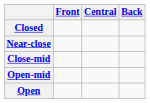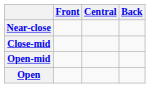 <table class="wikitable" style="text-align:center;">
 <tr>
 <th></th>
 <th><a href='#'>Front</a></th>
 <th><a href='#'>Central</a></th>
 <th><a href='#'>Back</a></th>
-</tr>
-<tr>
-<th><a href='#'>Closed</a></th>
-<td></td>
-<td></td>
-<td></td>
 </tr>
 <tr>
 <th><a href='#'>Near-close</a></th>
 <td></td>
 <td></td>
 <td></td>
 </tr>
 <tr>
 <th><a href='#'>Close-mid</a></th>
 <td></td>
 <td></td>
 <td></td>
 </tr>
 <tr>
 <th><a href='#'>Open-mid</a></th>
 <td></td>
 <td></td>
 <td></td>
 </tr>
 <tr>
 <th><a href='#'>Open</a></th>
 <td></td>
 <td></td>
 <td></td>
 </tr>
 </table>
